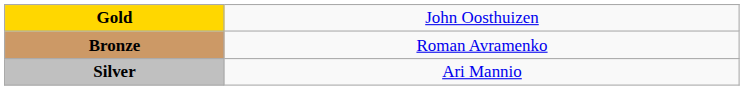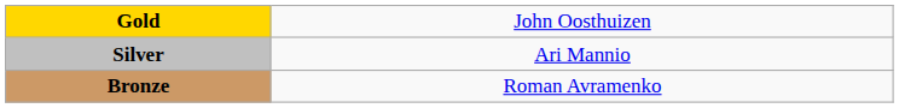 <table class="wikitable" style="text-align:center; " width="35%">
 <tr>
 <td bgcolor="gold"><strong>Gold</strong></td>
 <td><a href='#'>John Oosthuizen</a><br>  <small><em></em></small></td>
 </tr>
 <tr>
+<td bgcolor="silver"><strong>Silver</strong></td>
+<td><a href='#'>Ari Mannio</a><br>  <small><em></em></small></td>
+</tr>
+<tr>
 <td bgcolor="CC9966"><strong>Bronze</strong></td>
 <td><a href='#'>Roman Avramenko</a><br>  <small><em></em></small></td>
 </tr>
-<tr>
-<td bgcolor="silver"><strong>Silver</strong></td>
-<td><a href='#'>Ari Mannio</a><br>  <small><em></em></small></td>
-</tr>
 </table>
